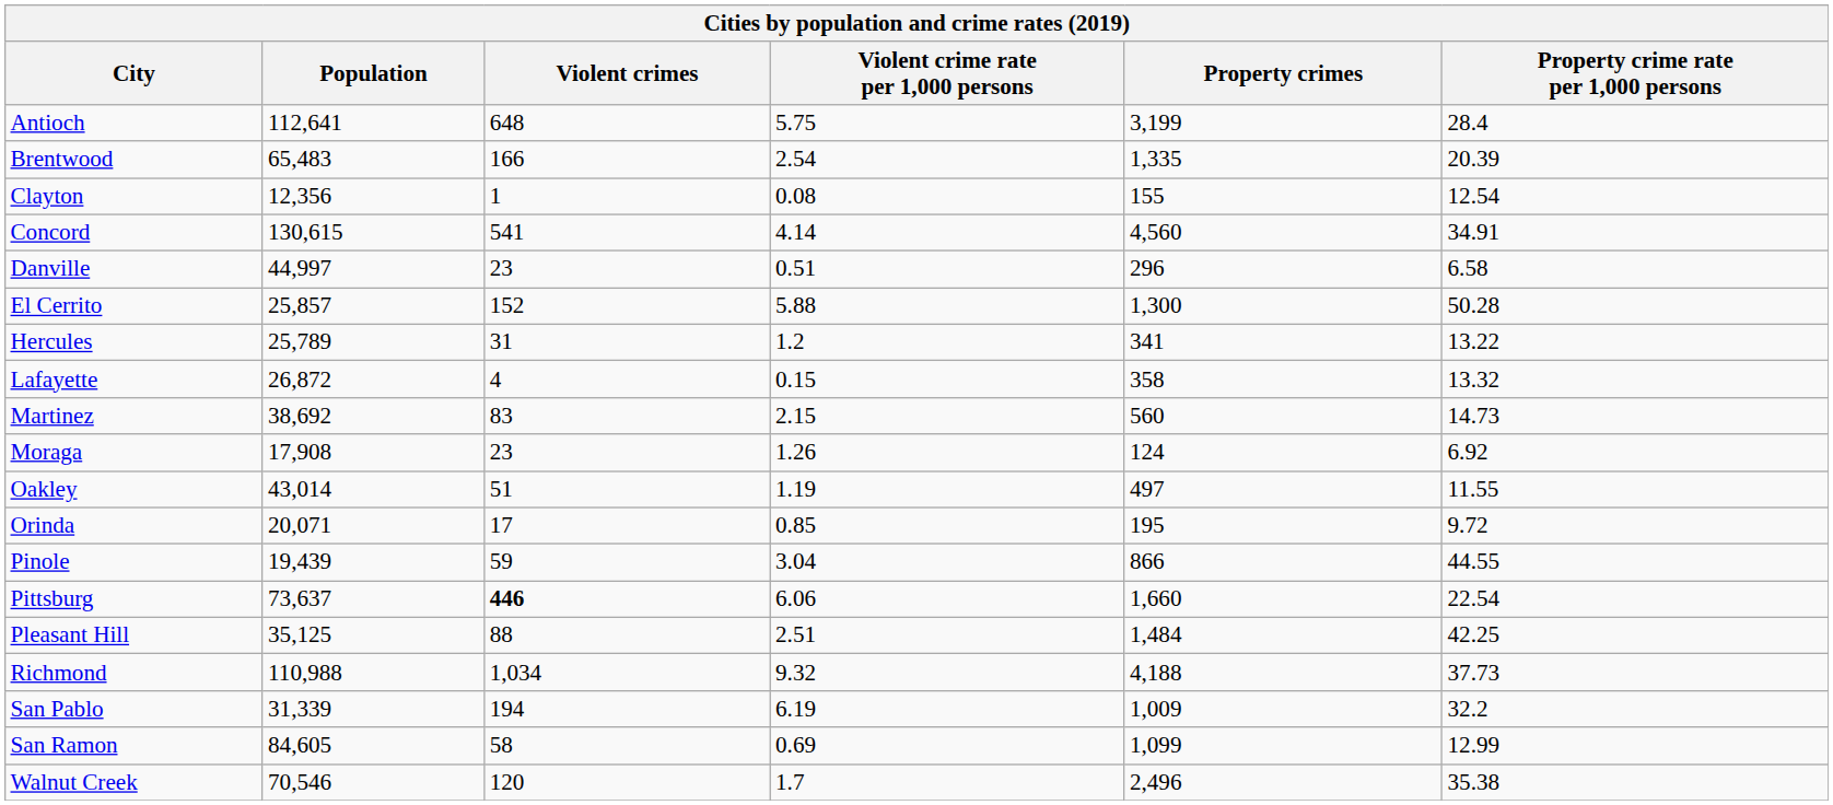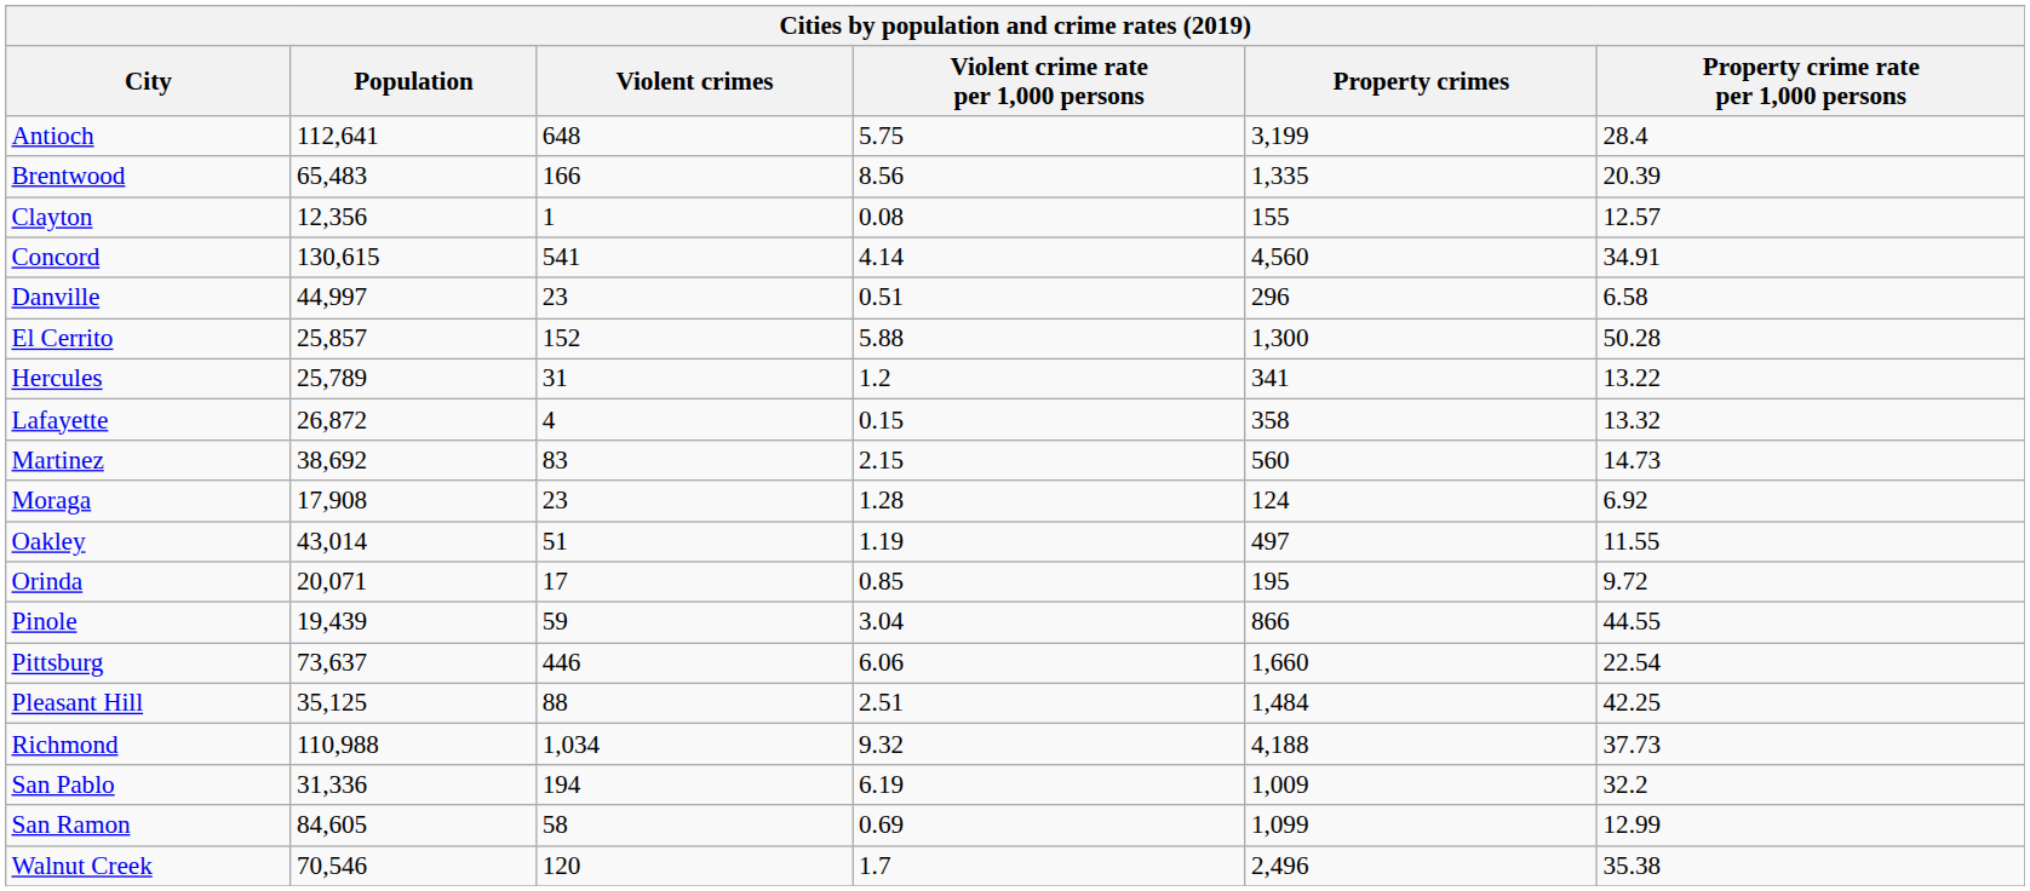 <table class="wikitable collapsible sortable" style="width: 100%;">
 <tr>
 <th colspan="9">Cities by population and crime rates (2019)</th>
 </tr>
 <tr>
 <th>City</th>
 <th data-sort-type="number">Population</th>
 <th data-sort-type="number">Violent crimes</th>
 <th data-sort-type="number">Violent crime rate<br>per 1,000 persons</th>
 <th data-sort-type="number">Property crimes</th>
 <th data-sort-type="number">Property crime rate<br>per 1,000 persons</th>
 </tr>
 <tr>
 <td><a href='#'>Antioch</a></td>
 <td>112,641</td>
 <td>648</td>
 <td>5.75</td>
 <td>3,199</td>
 <td>28.4</td>
 </tr>
 <tr>
 <td><a href='#'>Brentwood</a></td>
 <td>65,483</td>
 <td>166</td>
-<td>2.54</td>
+<td>8.56</td>
 <td>1,335</td>
 <td>20.39</td>
 </tr>
 <tr>
 <td><a href='#'>Clayton</a></td>
 <td>12,356</td>
 <td>1</td>
 <td>0.08</td>
 <td>155</td>
-<td>12.54</td>
+<td>12.57</td>
 </tr>
 <tr>
 <td><a href='#'>Concord</a></td>
 <td>130,615</td>
 <td>541</td>
 <td>4.14</td>
 <td>4,560</td>
 <td>34.91</td>
 </tr>
 <tr>
 <td><a href='#'>Danville</a></td>
 <td>44,997</td>
 <td>23</td>
 <td>0.51</td>
 <td>296</td>
 <td>6.58</td>
 </tr>
 <tr>
 <td><a href='#'>El Cerrito</a></td>
 <td>25,857</td>
 <td>152</td>
 <td>5.88</td>
 <td>1,300</td>
 <td>50.28</td>
 </tr>
 <tr>
 <td><a href='#'>Hercules</a></td>
 <td>25,789</td>
 <td>31</td>
 <td>1.2</td>
 <td>341</td>
 <td>13.22</td>
 </tr>
 <tr>
 <td><a href='#'>Lafayette</a></td>
 <td>26,872</td>
 <td>4</td>
 <td>0.15</td>
 <td>358</td>
 <td>13.32</td>
 </tr>
 <tr>
 <td><a href='#'>Martinez</a></td>
 <td>38,692</td>
 <td>83</td>
 <td>2.15</td>
 <td>560</td>
 <td>14.73</td>
 </tr>
 <tr>
 <td><a href='#'>Moraga</a></td>
 <td>17,908</td>
 <td>23</td>
-<td>1.26</td>
+<td>1.28</td>
 <td>124</td>
 <td>6.92</td>
 </tr>
 <tr>
 <td><a href='#'>Oakley</a></td>
 <td>43,014</td>
 <td>51</td>
 <td>1.19</td>
 <td>497</td>
 <td>11.55</td>
 </tr>
 <tr>
 <td><a href='#'>Orinda</a></td>
 <td>20,071</td>
 <td>17</td>
 <td>0.85</td>
 <td>195</td>
 <td>9.72</td>
 </tr>
 <tr>
 <td><a href='#'>Pinole</a></td>
 <td>19,439</td>
 <td>59</td>
 <td>3.04</td>
 <td>866</td>
 <td>44.55</td>
 </tr>
 <tr>
 <td><a href='#'>Pittsburg</a></td>
 <td>73,637</td>
-<td><strong>446</strong></td>
+<td>446</td>
 <td>6.06</td>
 <td>1,660</td>
 <td>22.54</td>
 </tr>
 <tr>
 <td><a href='#'>Pleasant Hill</a></td>
 <td>35,125</td>
 <td>88</td>
 <td>2.51</td>
 <td>1,484</td>
 <td>42.25</td>
 </tr>
 <tr>
 <td><a href='#'>Richmond</a></td>
 <td>110,988</td>
 <td>1,034</td>
 <td>9.32</td>
 <td>4,188</td>
 <td>37.73</td>
 </tr>
 <tr>
 <td><a href='#'>San Pablo</a></td>
-<td>31,339</td>
+<td>31,336</td>
 <td>194</td>
 <td>6.19</td>
 <td>1,009</td>
 <td>32.2</td>
 </tr>
 <tr>
 <td><a href='#'>San Ramon</a></td>
 <td>84,605</td>
 <td>58</td>
 <td>0.69</td>
 <td>1,099</td>
 <td>12.99</td>
 </tr>
 <tr>
 <td><a href='#'>Walnut Creek</a></td>
 <td>70,546</td>
 <td>120</td>
 <td>1.7</td>
 <td>2,496</td>
 <td>35.38</td>
 </tr>
 </table>
